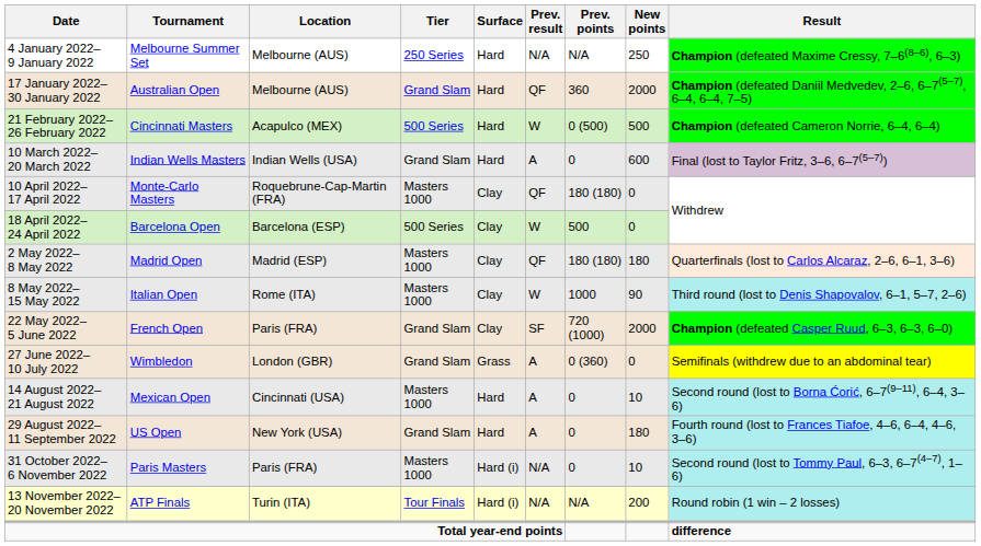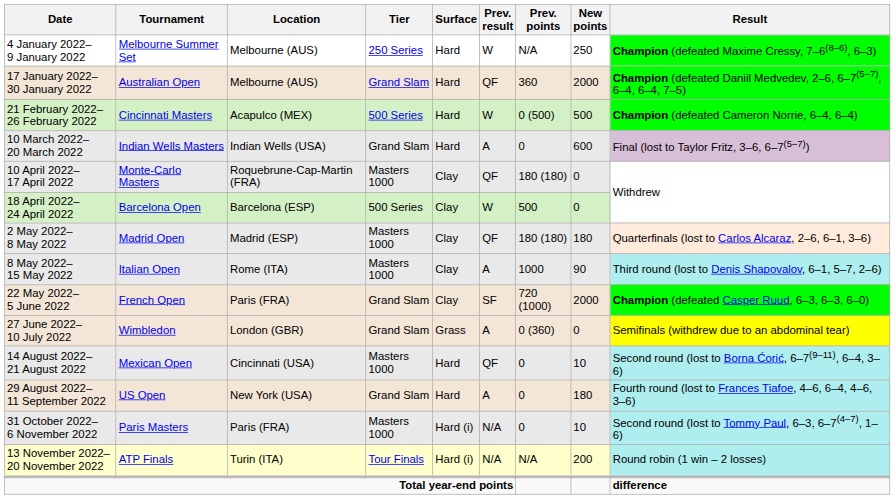 <table class="wikitable" style="text-align:left">
 <tr>
 <th style="width:150px">Date</th>
 <th>Tournament</th>
 <th>Location</th>
 <th>Tier</th>
 <th>Surface</th>
 <th>Prev.<br>result</th>
 <th>Prev.<br>points</th>
 <th>New<br>points</th>
 <th>Result</th>
 </tr>
 <tr style="background:#FFFFFF;">
 <td>4 January 2022–<br>9 January 2022</td>
 <td><a href='#'>Melbourne Summer Set</a></td>
 <td>Melbourne (AUS)</td>
 <td><a href='#'>250 Series</a></td>
 <td>Hard</td>
-<td>N/A</td>
+<td>W</td>
 <td>N/A</td>
 <td>250</td>
 <td style="background:lime;"><strong>Champion</strong> (defeated  Maxime Cressy, 7–6<sup>(8–6)</sup>, 6–3)</td>
 </tr>
 <tr style="background:#F3E6D7;">
 <td>17 January 2022–<br>30 January 2022</td>
 <td><a href='#'>Australian Open</a></td>
 <td>Melbourne (AUS)</td>
 <td><a href='#'>Grand Slam</a></td>
 <td>Hard</td>
 <td>QF</td>
 <td>360</td>
 <td>2000</td>
 <td style="background:lime;"><strong>Champion</strong> (defeated  Daniil Medvedev, 2–6, 6–7<sup>(5–7)</sup>, 6–4, 6–4, 7–5)</td>
 </tr>
 <tr style="background:#D4F1C5;">
 <td>21 February 2022–<br>26 February 2022</td>
 <td><a href='#'>Cincinnati Masters</a></td>
 <td>Acapulco (MEX)</td>
 <td><a href='#'>500 Series</a></td>
 <td>Hard</td>
 <td>W</td>
 <td>0 (500)</td>
 <td>500</td>
 <td style="background:lime;"><strong>Champion</strong> (defeated  Cameron Norrie, 6–4, 6–4)</td>
 </tr>
 <tr style="background:#E9E9E9;">
 <td>10 March 2022–<br>20 March 2022</td>
 <td><a href='#'>Indian Wells Masters</a></td>
 <td>Indian Wells (USA)</td>
 <td>Grand Slam</td>
 <td>Hard</td>
 <td>A</td>
 <td>0</td>
 <td>600</td>
 <td style="background:thistle;">Final (lost to  Taylor Fritz, 3–6, 6–7<sup>(5–7)</sup>)</td>
 </tr>
 <tr style="background:#E9E9E9;">
 <td>10 April 2022–<br>17 April 2022</td>
 <td><a href='#'>Monte-Carlo Masters</a></td>
 <td>Roquebrune-Cap-Martin (FRA)</td>
 <td>Masters 1000</td>
 <td>Clay</td>
 <td>QF</td>
 <td>180 (180) </td>
 <td>0</td>
 <td rowspan=2 style="background:white;">Withdrew</td>
 </tr>
 <tr style="background:#D4F1C5;">
 <td>18 April 2022–<br>24 April 2022</td>
 <td><a href='#'>Barcelona Open</a></td>
 <td>Barcelona (ESP)</td>
 <td>500 Series</td>
 <td>Clay</td>
 <td>W</td>
 <td>500</td>
 <td>0</td>
 </tr>
 <tr style="background:#E9E9E9;">
 <td>2 May 2022–<br>8 May 2022</td>
 <td><a href='#'>Madrid Open</a></td>
 <td>Madrid (ESP)</td>
 <td>Masters 1000</td>
 <td>Clay</td>
 <td>QF</td>
 <td>180 (180)</td>
 <td>180</td>
 <td style="background:#ffebdc;">Quarterfinals (lost to  <a href='#'>Carlos Alcaraz</a>, 2–6, 6–1, 3–6)</td>
 </tr>
 <tr style="background:#E9E9E9;">
 <td>8 May 2022–<br>15 May 2022</td>
 <td><a href='#'>Italian Open</a></td>
 <td>Rome (ITA)</td>
 <td>Masters 1000</td>
 <td>Clay</td>
-<td>W</td>
+<td>A</td>
 <td>1000</td>
 <td>90</td>
 <td style="background:#afeeee;">Third round (lost to  <a href='#'>Denis Shapovalov</a>, 6–1, 5–7, 2–6)</td>
 </tr>
 <tr style="background:#F3E6D7;">
 <td>22 May 2022–<br>5 June 2022</td>
 <td><a href='#'>French Open</a></td>
 <td>Paris (FRA)</td>
 <td>Grand Slam</td>
 <td>Clay</td>
 <td>SF</td>
 <td>720 (1000)</td>
 <td>2000</td>
 <td style="background:lime;"><strong>Champion</strong> (defeated  <a href='#'>Casper Ruud</a>, 6–3, 6–3, 6–0)</td>
 </tr>
 <tr style="background:#F3E6D7;">
 <td>27 June 2022–<br>10 July 2022</td>
 <td><a href='#'>Wimbledon</a></td>
 <td>London (GBR)</td>
 <td>Grand Slam</td>
 <td>Grass</td>
 <td>A</td>
 <td>0 (360)</td>
 <td>0</td>
 <td style="background:yellow;">Semifinals (withdrew due to an abdominal tear)</td>
 </tr>
 <tr style="background:#E9E9E9;">
 <td>14 August 2022–<br>21 August 2022</td>
 <td><a href='#'>Mexican Open</a></td>
 <td>Cincinnati (USA)</td>
 <td>Masters 1000</td>
 <td>Hard</td>
-<td>A</td>
+<td>QF</td>
 <td>0</td>
 <td>10</td>
 <td style="background:#afeeee;">Second round (lost to  <a href='#'>Borna Ćorić</a>, 6–7<sup>(9–11)</sup>, 6–4, 3–6)</td>
 </tr>
 <tr style="background:#F3E6D7;">
 <td>29 August 2022–<br>11 September 2022</td>
 <td><a href='#'>US Open</a></td>
 <td>New York (USA)</td>
 <td>Grand Slam</td>
 <td>Hard</td>
 <td>A</td>
 <td>0</td>
 <td>180</td>
 <td style="background:#afeeee;">Fourth round (lost to  <a href='#'>Frances Tiafoe</a>, 4–6, 6–4, 4–6, 3–6)</td>
 </tr>
 <tr style="background:#e9e9e9;">
 <td>31 October 2022–<br>6 November 2022</td>
 <td><a href='#'>Paris Masters</a></td>
 <td>Paris (FRA)</td>
 <td>Masters 1000</td>
 <td>Hard (i)</td>
 <td>N/A</td>
 <td>0</td>
 <td>10</td>
 <td style="background:#afeeee;">Second round (lost to  <a href='#'>Tommy Paul</a>, 6–3, 6–7<sup>(4–7)</sup>, 1–6)</td>
 </tr>
 <tr style="background:#ffc;">
 <td>13 November 2022–<br>20 November 2022</td>
 <td><a href='#'>ATP Finals</a></td>
 <td>Turin (ITA)</td>
 <td><a href='#'>Tour Finals</a></td>
 <td>Hard (i)</td>
 <td>N/A</td>
 <td>N/A</td>
 <td>200</td>
 <td style="background:#afeeee;">Round robin (1 win – 2 losses)</td>
 </tr>
 <tr style="border-top:4px solid silver;">
 </tr>
 <tr>
 <td colspan=6 align=right><strong>Total year-end points</strong></td>
 <td></td>
 <td></td>
 <td>  <strong>difference</strong></td>
 </tr>
 </table>
